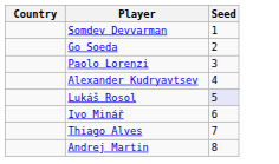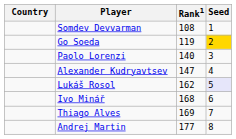 <table class="sortable wikitable">
 <tr>
 <th width="70">Country</th>
 <th width="175">Player</th>
+<th>Rank<sup>1</sup></th>
 <th>Seed</th>
 </tr>
 <tr>
 <td></td>
 <td><a href='#'>Somdev Devvarman</a></td>
+<td>108</td>
 <td>1</td>
 </tr>
 <tr>
 <td></td>
 <td><a href='#'>Go Soeda</a></td>
-<td>2</td>
+<td>119</td>
+<td style="background: gold;">2</td>
 </tr>
 <tr>
 <td></td>
 <td><a href='#'>Paolo Lorenzi</a></td>
+<td>140</td>
 <td>3</td>
 </tr>
 <tr>
 <td></td>
 <td><a href='#'>Alexander Kudryavtsev</a></td>
+<td>147</td>
 <td>4</td>
 </tr>
 <tr>
 <td></td>
 <td><a href='#'>Lukáš Rosol</a></td>
+<td>162</td>
 <td style="background: lavender;">5</td>
 </tr>
 <tr>
 <td></td>
 <td><a href='#'>Ivo Minář</a></td>
+<td>168</td>
 <td>6</td>
 </tr>
 <tr>
 <td></td>
 <td><a href='#'>Thiago Alves</a></td>
+<td>169</td>
 <td>7</td>
 </tr>
 <tr>
 <td></td>
 <td><a href='#'>Andrej Martin</a></td>
+<td>177</td>
 <td>8</td>
 </tr>
 </table>
